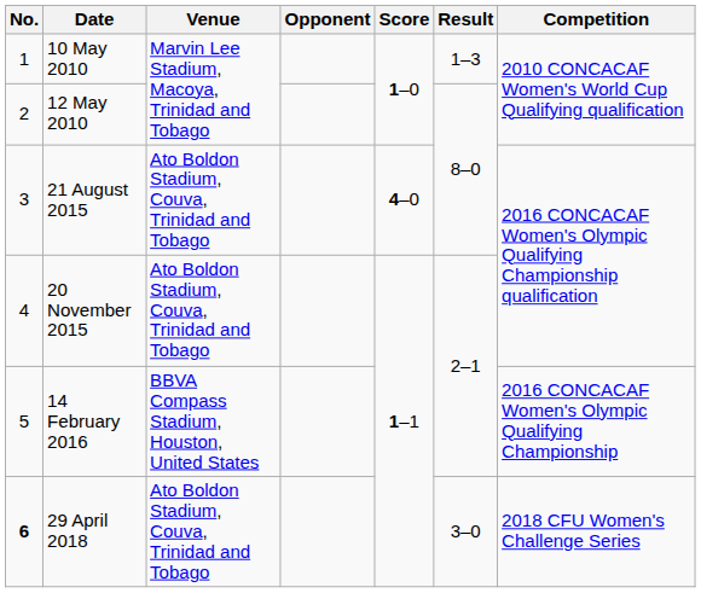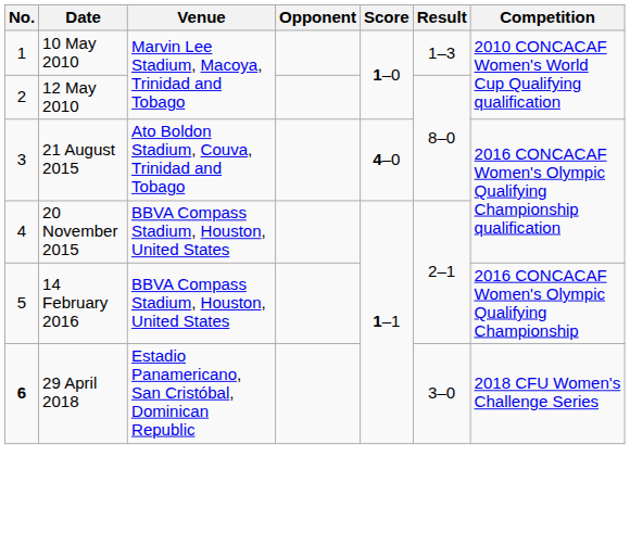 <table class="wikitable">
 <tr>
 <th>No.</th>
 <th>Date</th>
 <th>Venue</th>
 <th>Opponent</th>
 <th>Score</th>
 <th>Result</th>
 <th>Competition</th>
 </tr>
 <tr>
 <td style="text-align:center;">1</td>
 <td>10 May 2010</td>
 <td rowspan=2><a href='#'>Marvin Lee Stadium</a>, <a href='#'>Macoya</a>, <a href='#'>Trinidad and Tobago</a></td>
 <td></td>
 <td rowspan=2 style="text-align:center;"><strong>1</strong>–0</td>
 <td style="text-align:center;">1–3</td>
 <td rowspan=2><a href='#'>2010 CONCACAF Women's World Cup Qualifying qualification</a></td>
 </tr>
 <tr>
 <td style="text-align:center;">2</td>
 <td>12 May 2010</td>
 <td></td>
 <td rowspan=2 style="text-align:center;">8–0</td>
 </tr>
 <tr>
 <td style="text-align:center;">3</td>
 <td>21 August 2015</td>
 <td><a href='#'>Ato Boldon Stadium</a>, <a href='#'>Couva</a>, <a href='#'>Trinidad and Tobago</a></td>
 <td></td>
 <td style="text-align:center;"><strong>4</strong>–0</td>
 <td rowspan=2><a href='#'>2016 CONCACAF Women's Olympic Qualifying Championship qualification</a></td>
 </tr>
 <tr>
 <td style="text-align:center;">4</td>
 <td>20 November 2015</td>
-<td><a href='#'>Ato Boldon Stadium</a>, <a href='#'>Couva</a>, <a href='#'>Trinidad and Tobago</a></td>
+<td><a href='#'>BBVA Compass Stadium</a>, <a href='#'>Houston</a>, <a href='#'>United States</a></td>
 <td></td>
 <td rowspan=3 style="text-align:center;"><strong>1</strong>–1</td>
 <td rowspan=2 style="text-align:center;">2–1</td>
 </tr>
 <tr>
 <td style="text-align:center;">5</td>
 <td>14 February 2016</td>
 <td><a href='#'>BBVA Compass Stadium</a>, <a href='#'>Houston</a>, <a href='#'>United States</a></td>
 <td></td>
 <td><a href='#'>2016 CONCACAF Women's Olympic Qualifying Championship</a></td>
 </tr>
 <tr>
 <td style="text-align:center;"><strong>6</strong></td>
 <td>29 April 2018</td>
-<td><a href='#'>Ato Boldon Stadium</a>, <a href='#'>Couva</a>, <a href='#'>Trinidad and Tobago</a></td>
+<td><a href='#'>Estadio Panamericano</a>, <a href='#'>San Cristóbal</a>, <a href='#'>Dominican Republic</a></td>
 <td></td>
 <td style="text-align:center;">3–0</td>
 <td><a href='#'>2018 CFU Women's Challenge Series</a></td>
 </tr>
 </table>
